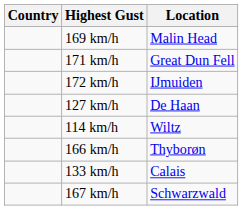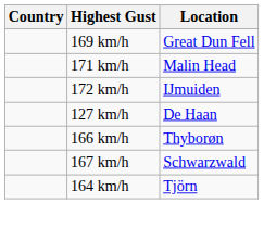 <table class="wikitable sortable">
 <tr>
 <th>Country</th>
 <th>Highest Gust</th>
 <th>Location</th>
 </tr>
 <tr>
 <td></td>
 <td>169 km/h</td>
-<td><a href='#'>Malin Head</a></td>
+<td><a href='#'>Great Dun Fell</a></td>
 </tr>
 <tr>
 <td></td>
 <td>171 km/h</td>
-<td><a href='#'>Great Dun Fell</a></td>
+<td><a href='#'>Malin Head</a></td>
 </tr>
 <tr>
 <td></td>
 <td>172 km/h</td>
 <td><a href='#'>IJmuiden</a></td>
 </tr>
 <tr>
 <td></td>
 <td>127 km/h</td>
 <td><a href='#'>De Haan</a></td>
 </tr>
 <tr>
 <td></td>
-<td>114 km/h</td>
-<td><a href='#'>Wiltz</a></td>
-</tr>
-<tr>
-<td></td>
 <td>166 km/h</td>
 <td><a href='#'>Thyborøn</a></td>
-</tr>
-<tr>
-<td></td>
-<td>133 km/h</td>
-<td><a href='#'>Calais</a></td>
 </tr>
 <tr>
 <td></td>
 <td>167 km/h</td>
 <td><a href='#'>Schwarzwald</a></td>
 </tr>
+<tr>
+<td></td>
+<td>164 km/h</td>
+<td><a href='#'>Tjörn</a></td>
+</tr>
 </table>
